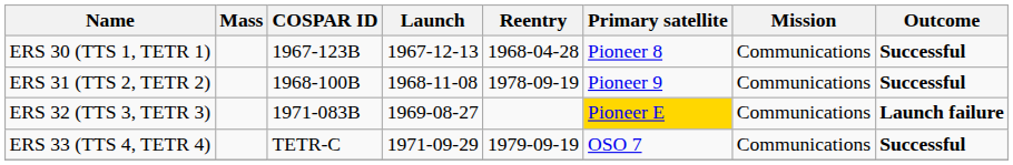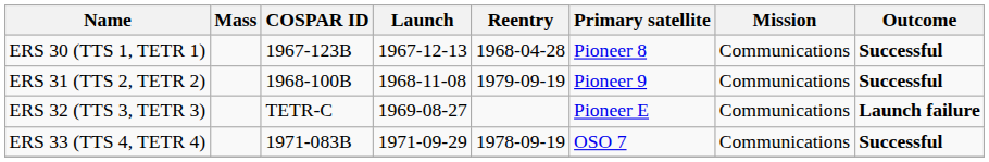 <table class="wikitable" border="1">
 <tr>
 <th>Name</th>
 <th>Mass</th>
 <th>COSPAR ID</th>
 <th>Launch</th>
 <th>Reentry</th>
 <th>Primary satellite</th>
 <th>Mission</th>
 <th>Outcome</th>
 </tr>
 <tr>
 <td>ERS 30 (TTS 1, TETR 1)</td>
 <td></td>
 <td>1967-123B</td>
 <td>1967-12-13</td>
 <td>1968-04-28</td>
 <td><a href='#'>Pioneer 8</a></td>
 <td>Communications</td>
 <td><strong>Successful</strong></td>
 </tr>
 <tr>
 <td>ERS 31 (TTS 2, TETR 2)</td>
 <td></td>
 <td>1968-100B</td>
 <td>1968-11-08</td>
-<td>1978-09-19</td>
+<td>1979-09-19</td>
 <td><a href='#'>Pioneer 9</a></td>
 <td>Communications</td>
 <td><strong>Successful</strong></td>
 </tr>
 <tr>
 <td>ERS 32 (TTS 3, TETR 3)</td>
 <td></td>
-<td>1971-083B</td>
+<td>TETR-C</td>
 <td>1969-08-27</td>
 <td></td>
-<td style="background: gold;"><a href='#'>Pioneer E</a></td>
+<td><a href='#'>Pioneer E</a></td>
 <td>Communications</td>
 <td><strong>Launch failure</strong></td>
 </tr>
 <tr>
 <td>ERS 33 (TTS 4, TETR 4)</td>
 <td></td>
-<td>TETR-C</td>
+<td>1971-083B</td>
 <td>1971-09-29</td>
-<td>1979-09-19</td>
+<td>1978-09-19</td>
 <td><a href='#'>OSO 7</a></td>
 <td>Communications</td>
 <td><strong>Successful</strong></td>
 </tr>
 <tr>
 </tr>
 </table>
